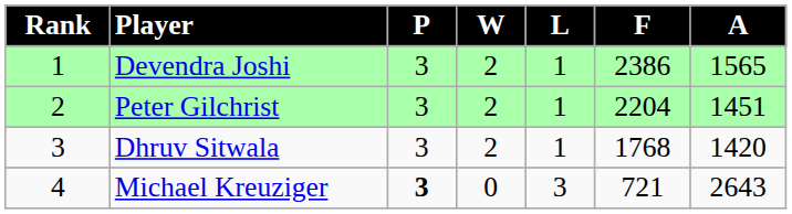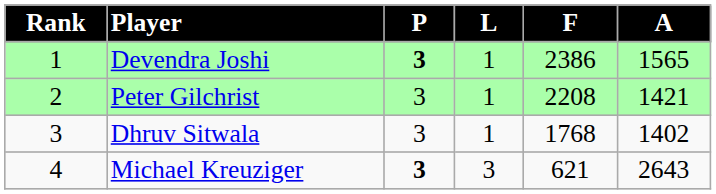 <table border="2" cellpadding="2" cellspacing="0" style="margin: 0; background: #f9f9f9; border: 1px #aaa solid; border-collapse: collapse; font-size: 100%;" width=50%>
 <tr>
 <th bgcolor="000000" style="color:white; text-align:center" width=5%>Rank</th>
 <th bgcolor="000000" style="color:white; text-align:left" width=20%>Player</th>
 <th bgcolor="000000" style="color:white; text-align:center" width=5%>P</th>
-<th bgcolor="000000" style="color:white; text-align:center" width=5%>W</th>
 <th bgcolor="000000" style="color:white; text-align:center" width=5%>L</th>
 <th bgcolor="000000" style="color:white; text-align:center" width=5%>F</th>
 <th bgcolor="000000" style="color:white; text-align:center" width=5%>A</th>
 </tr>
 <tr>
 <td style="text-align:center; background:#aaffaa">1</td>
 <td style="text-align:left; background:#aaffaa"> <a href='#'>Devendra Joshi</a></td>
-<td style="text-align:center; background:#aaffaa">3</td>
-<td style="text-align:center; background:#aaffaa">2</td>
+<td style="text-align:center; background:#aaffaa"><strong>3</strong></td>
 <td style="text-align:center; background:#aaffaa">1</td>
 <td style="text-align:center; background:#aaffaa">2386</td>
 <td style="text-align:center; background:#aaffaa">1565</td>
 </tr>
 <tr>
 <td style="text-align:center; background:#aaffaa">2</td>
 <td style="text-align:left; background:#aaffaa"> <a href='#'>Peter Gilchrist</a></td>
 <td style="text-align:center; background:#aaffaa">3</td>
-<td style="text-align:center; background:#aaffaa">2</td>
 <td style="text-align:center; background:#aaffaa">1</td>
-<td style="text-align:center; background:#aaffaa">2204</td>
-<td style="text-align:center; background:#aaffaa">1451</td>
+<td style="text-align:center; background:#aaffaa">2208</td>
+<td style="text-align:center; background:#aaffaa">1421</td>
 </tr>
 <tr>
 <td style="text-align:center">3</td>
 <td style="text-align:left"> <a href='#'>Dhruv Sitwala</a></td>
 <td style="text-align:center">3</td>
-<td style="text-align:center">2</td>
 <td style="text-align:center">1</td>
 <td style="text-align:center">1768</td>
-<td style="text-align:center">1420</td>
+<td style="text-align:center">1402</td>
 </tr>
 <tr>
 <td style="text-align:center">4</td>
 <td style="text-align:left"> <a href='#'>Michael Kreuziger</a></td>
 <td style="text-align:center"><strong>3</strong></td>
-<td style="text-align:center">0</td>
 <td style="text-align:center">3</td>
-<td style="text-align:center">721</td>
+<td style="text-align:center">621</td>
 <td style="text-align:center">2643</td>
 </tr>
 </table>
